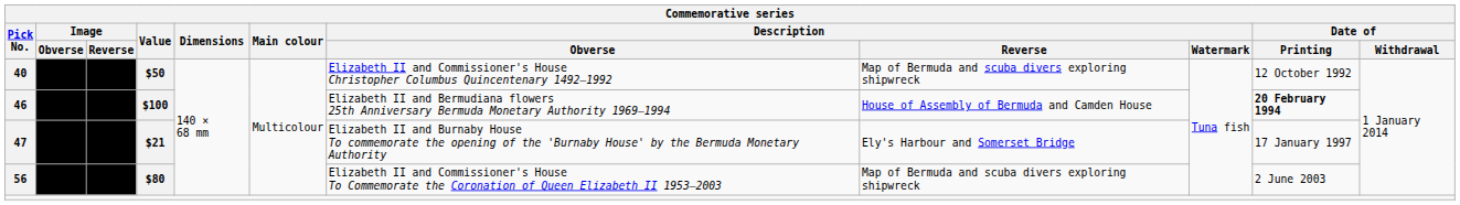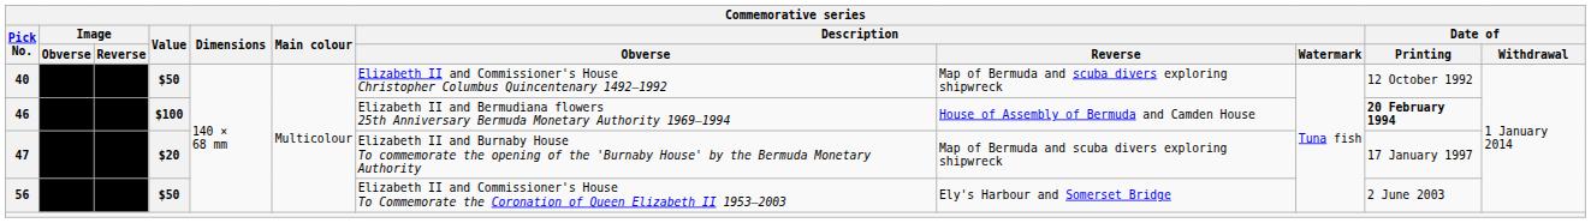 <table class="wikitable collapsible autocollapse" style="margin:auto; font-size:90%; width:100%">
 <tr>
 <th colspan="11"><span>Commemorative series</span></th>
 </tr>
 <tr>
 <th rowspan="2"><a href='#'>Pick</a><br>No.</th>
 <th colspan="2">Image</th>
 <th rowspan="2">Value</th>
 <th rowspan="2">Dimensions</th>
 <th rowspan="2">Main colour</th>
 <th colspan="3">Description</th>
 <th colspan="2">Date of</th>
 </tr>
 <tr>
 <th>Obverse</th>
 <th>Reverse</th>
 <th>Obverse</th>
 <th>Reverse</th>
 <th>Watermark</th>
 <th>Printing</th>
 <th>Withdrawal</th>
 </tr>
 <tr>
 <th>40</th>
 <td align="center" bgcolor="#000000"></td>
 <td align="center" bgcolor="#000000"></td>
 <th align="right">$50</th>
 <td rowspan="4">140 × 68 mm</td>
 <td rowspan="4">Multicolour</td>
 <td><a href='#'>Elizabeth II</a> and Commissioner's House<br><em>Christopher Columbus Quincentenary 1492–1992</em></td>
 <td>Map of Bermuda and <a href='#'>scuba divers</a> exploring shipwreck</td>
 <td rowspan="4"><a href='#'>Tuna</a> fish</td>
 <td>12 October 1992</td>
 <td rowspan="4">1 January 2014</td>
 </tr>
 <tr>
 <th>46</th>
 <td align="center" bgcolor="#000000"></td>
 <td align="center" bgcolor="#000000"></td>
 <th align="right">$100</th>
 <td>Elizabeth II and Bermudiana flowers<br><em>25th Anniversary Bermuda Monetary Authority 1969–1994</em></td>
 <td><a href='#'>House of Assembly of Bermuda</a> and Camden House</td>
 <td><strong>20 February 1994</strong></td>
 </tr>
 <tr>
 <th>47</th>
 <td align="center" bgcolor="#000000"></td>
 <td align="center" bgcolor="#000000"></td>
-<th align="right">$21</th>
+<th align="right">$20</th>
 <td>Elizabeth II and Burnaby House<br><em>To commemorate the opening of the 'Burnaby House' by the Bermuda Monetary Authority</em></td>
-<td>Ely's Harbour and <a href='#'>Somerset Bridge</a></td>
+<td>Map of Bermuda and scuba divers exploring shipwreck</td>
 <td>17 January 1997</td>
 </tr>
 <tr>
 <th>56</th>
 <td align="center" bgcolor="#000000"></td>
 <td align="center" bgcolor="#000000"></td>
-<th align="right">$80</th>
+<th align="right">$50</th>
 <td>Elizabeth II and Commissioner's House<br><em>To Commemorate the <a href='#'>Coronation of Queen Elizabeth II</a> 1953–2003</em></td>
-<td>Map of Bermuda and scuba divers exploring shipwreck</td>
+<td>Ely's Harbour and <a href='#'>Somerset Bridge</a></td>
 <td>2 June 2003</td>
 </tr>
 <tr>
 <td colspan="11"></td>
 </tr>
 </table>
